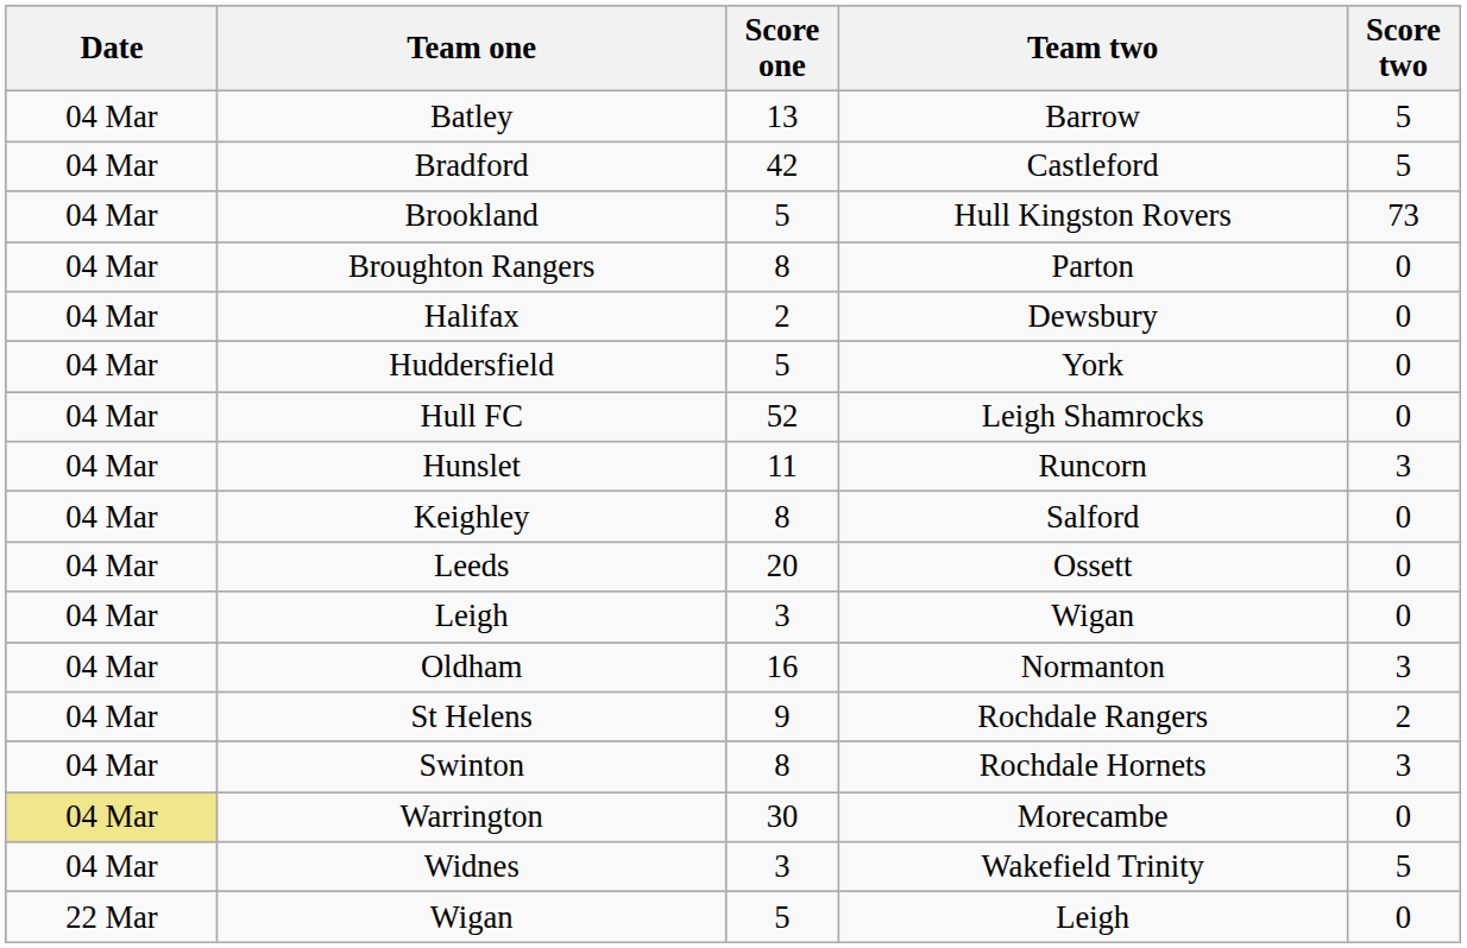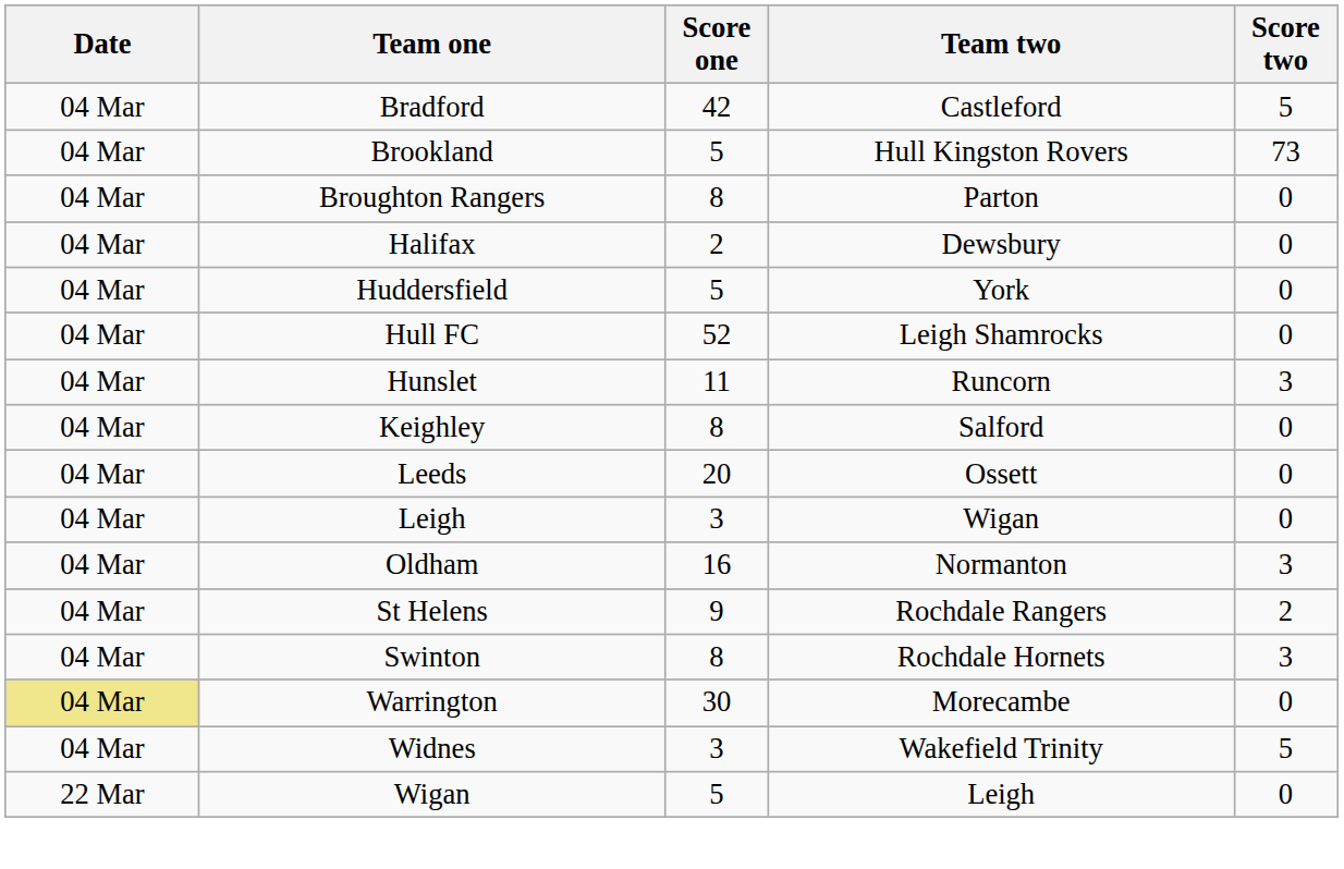 <table class="wikitable" style="text-align: center">
 <tr>
 <th width=100>Date</th>
 <th width=250>Team one</th>
 <th width=50>Score one</th>
 <th width=250>Team two</th>
 <th width=50>Score two</th>
-</tr>
-<tr>
-<td>04 Mar</td>
-<td>Batley</td>
-<td>13</td>
-<td>Barrow</td>
-<td>5</td>
 </tr>
 <tr>
 <td>04 Mar</td>
 <td>Bradford</td>
 <td>42</td>
 <td>Castleford</td>
 <td>5</td>
 </tr>
 <tr>
 <td>04 Mar</td>
 <td>Brookland</td>
 <td>5</td>
 <td>Hull Kingston Rovers</td>
 <td>73</td>
 </tr>
 <tr>
 <td>04 Mar</td>
 <td>Broughton Rangers</td>
 <td>8</td>
 <td>Parton</td>
 <td>0</td>
 </tr>
 <tr>
 <td>04 Mar</td>
 <td>Halifax</td>
 <td>2</td>
 <td>Dewsbury</td>
 <td>0</td>
 </tr>
 <tr>
 <td>04 Mar</td>
 <td>Huddersfield</td>
 <td>5</td>
 <td>York</td>
 <td>0</td>
 </tr>
 <tr>
 <td>04 Mar</td>
 <td>Hull FC</td>
 <td>52</td>
 <td>Leigh Shamrocks</td>
 <td>0</td>
 </tr>
 <tr>
 <td>04 Mar</td>
 <td>Hunslet</td>
 <td>11</td>
 <td>Runcorn</td>
 <td>3</td>
 </tr>
 <tr>
 <td>04 Mar</td>
 <td>Keighley</td>
 <td>8</td>
 <td>Salford</td>
 <td>0</td>
 </tr>
 <tr>
 <td>04 Mar</td>
 <td>Leeds</td>
 <td>20</td>
 <td>Ossett</td>
 <td>0</td>
 </tr>
 <tr>
 <td>04 Mar</td>
 <td>Leigh</td>
 <td>3</td>
 <td>Wigan</td>
 <td>0</td>
 </tr>
 <tr>
 <td>04 Mar</td>
 <td>Oldham</td>
 <td>16</td>
 <td>Normanton</td>
 <td>3</td>
 </tr>
 <tr>
 <td>04 Mar</td>
 <td>St Helens</td>
 <td>9</td>
 <td>Rochdale Rangers</td>
 <td>2</td>
 </tr>
 <tr>
 <td>04 Mar</td>
 <td>Swinton</td>
 <td>8</td>
 <td>Rochdale Hornets</td>
 <td>3</td>
 </tr>
 <tr>
 <td style="background: khaki;">04 Mar</td>
 <td>Warrington</td>
 <td>30</td>
 <td>Morecambe</td>
 <td>0</td>
 </tr>
 <tr>
 <td>04 Mar</td>
 <td>Widnes</td>
 <td>3</td>
 <td>Wakefield Trinity</td>
 <td>5</td>
 </tr>
 <tr>
 <td>22 Mar</td>
 <td>Wigan</td>
 <td>5</td>
 <td>Leigh</td>
 <td>0</td>
 </tr>
 </table>
